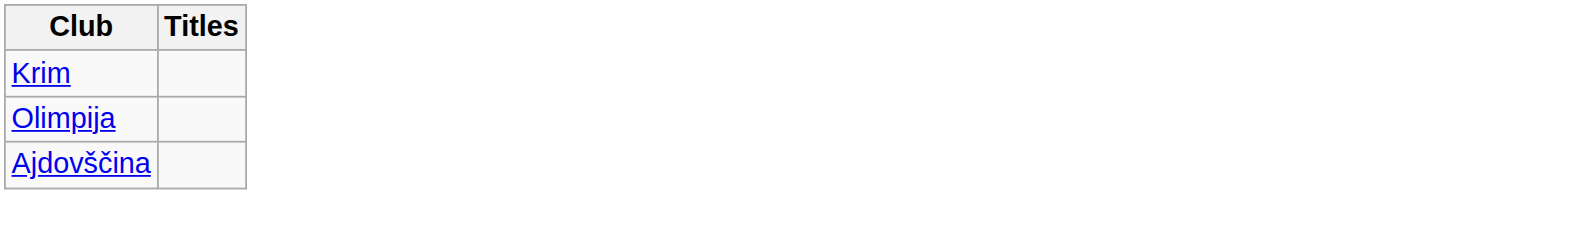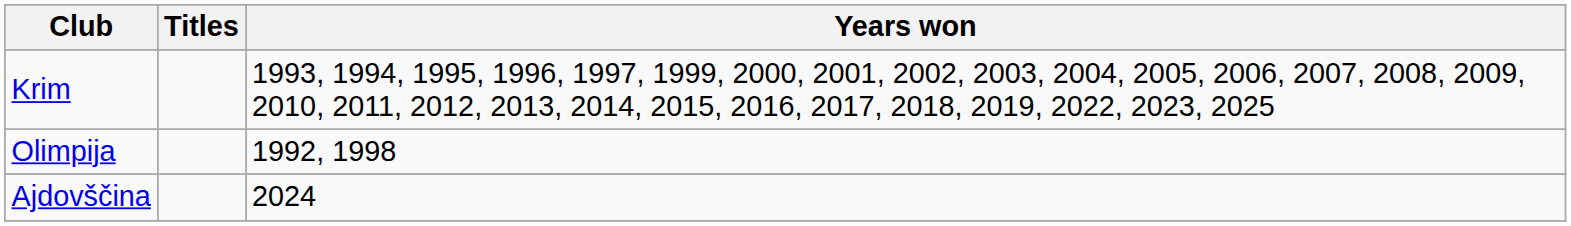 <table class="wikitable">
 <tr>
 <th>Club</th>
 <th>Titles</th>
+<th>Years won</th>
 </tr>
 <tr>
 <td><a href='#'>Krim</a></td>
 <td></td>
+<td>1993, 1994, 1995, 1996, 1997, 1999, 2000, 2001, 2002, 2003, 2004, 2005, 2006, 2007, 2008, 2009, 2010, 2011, 2012, 2013, 2014, 2015, 2016, 2017, 2018, 2019, 2022, 2023, 2025</td>
 </tr>
 <tr>
 <td><a href='#'>Olimpija</a></td>
 <td></td>
+<td>1992, 1998</td>
 </tr>
 <tr>
 <td><a href='#'>Ajdovščina</a></td>
 <td></td>
+<td>2024</td>
 </tr>
 </table>
